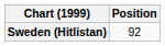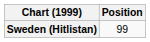 <table class="wikitable plainrowheaders" style="text-align:center">
 <tr>
 <th>Chart (1999)</th>
 <th>Position</th>
 </tr>
 <tr>
 <th scope="row">Sweden (Hitlistan)</th>
-<td>92</td>
+<td>99</td>
 </tr>
 </table>
